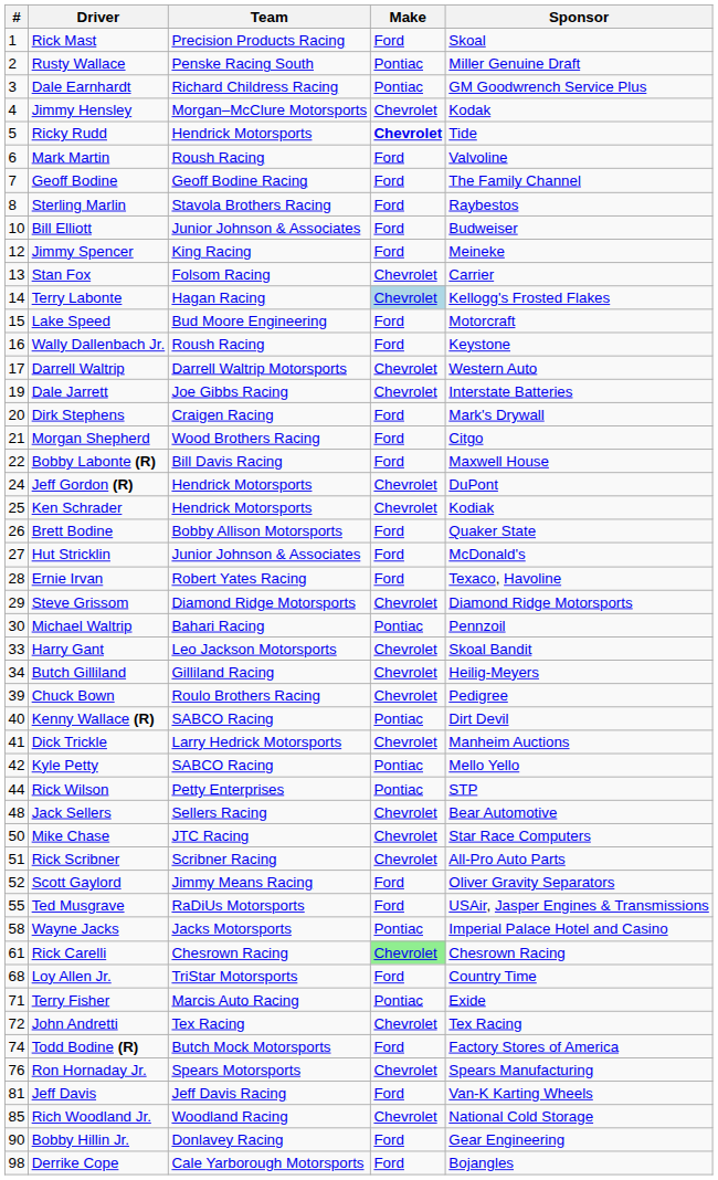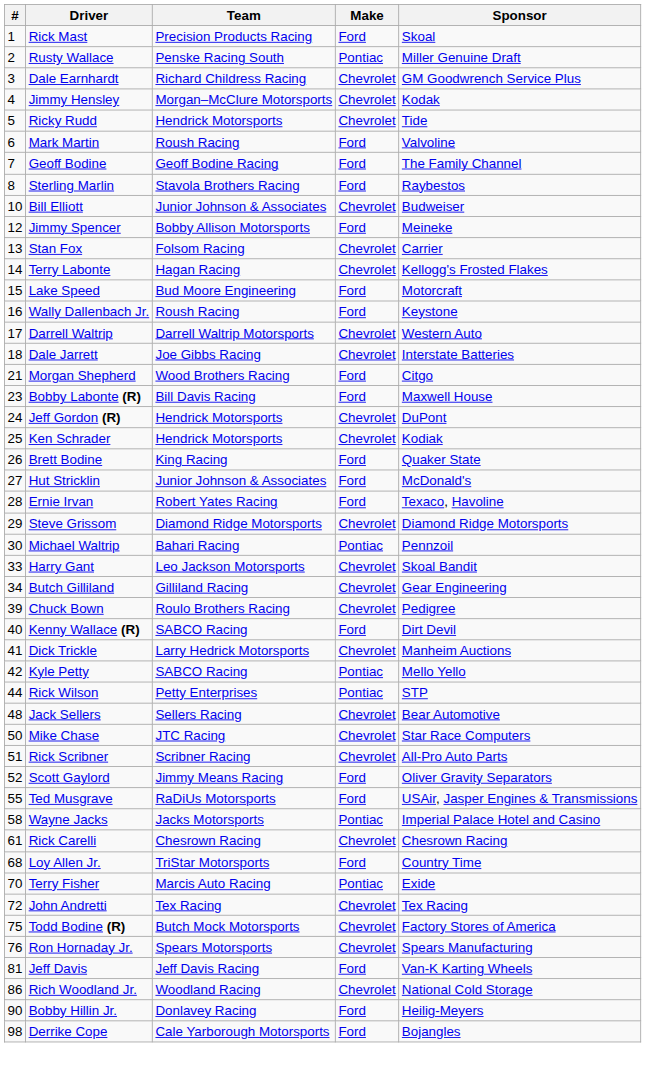 <table class="wikitable" style="font-size:95%">
 <tr>
 <th>#</th>
 <th>Driver</th>
 <th>Team</th>
 <th>Make</th>
 <th>Sponsor</th>
 </tr>
 <tr>
 <td>1</td>
 <td><a href='#'>Rick Mast</a></td>
 <td><a href='#'>Precision Products Racing</a></td>
 <td><a href='#'>Ford</a></td>
 <td><a href='#'>Skoal</a></td>
 </tr>
 <tr>
 <td>2</td>
 <td><a href='#'>Rusty Wallace</a></td>
 <td><a href='#'>Penske Racing South</a></td>
 <td><a href='#'>Pontiac</a></td>
 <td><a href='#'>Miller Genuine Draft</a></td>
 </tr>
 <tr>
 <td>3</td>
 <td><a href='#'>Dale Earnhardt</a></td>
 <td><a href='#'>Richard Childress Racing</a></td>
-<td><a href='#'>Pontiac</a></td>
+<td><a href='#'>Chevrolet</a></td>
 <td><a href='#'>GM Goodwrench Service Plus</a></td>
 </tr>
 <tr>
 <td>4</td>
 <td><a href='#'>Jimmy Hensley</a></td>
 <td><a href='#'>Morgan–McClure Motorsports</a></td>
 <td><a href='#'>Chevrolet</a></td>
 <td><a href='#'>Kodak</a></td>
 </tr>
 <tr>
 <td>5</td>
 <td><a href='#'>Ricky Rudd</a></td>
 <td><a href='#'>Hendrick Motorsports</a></td>
-<td><strong><a href='#'>Chevrolet</a></strong></td>
+<td><a href='#'>Chevrolet</a></td>
 <td><a href='#'>Tide</a></td>
 </tr>
 <tr>
 <td>6</td>
 <td><a href='#'>Mark Martin</a></td>
 <td><a href='#'>Roush Racing</a></td>
 <td><a href='#'>Ford</a></td>
 <td><a href='#'>Valvoline</a></td>
 </tr>
 <tr>
 <td>7</td>
 <td><a href='#'>Geoff Bodine</a></td>
 <td><a href='#'>Geoff Bodine Racing</a></td>
 <td><a href='#'>Ford</a></td>
 <td><a href='#'>The Family Channel</a></td>
 </tr>
 <tr>
 <td>8</td>
 <td><a href='#'>Sterling Marlin</a></td>
 <td><a href='#'>Stavola Brothers Racing</a></td>
 <td><a href='#'>Ford</a></td>
 <td><a href='#'>Raybestos</a></td>
 </tr>
 <tr>
 <td>10</td>
 <td><a href='#'>Bill Elliott</a></td>
 <td><a href='#'>Junior Johnson & Associates</a></td>
-<td><a href='#'>Ford</a></td>
+<td><a href='#'>Chevrolet</a></td>
 <td><a href='#'>Budweiser</a></td>
 </tr>
 <tr>
 <td>12</td>
 <td><a href='#'>Jimmy Spencer</a></td>
-<td><a href='#'>King Racing</a></td>
+<td><a href='#'>Bobby Allison Motorsports</a></td>
 <td><a href='#'>Ford</a></td>
 <td><a href='#'>Meineke</a></td>
 </tr>
 <tr>
 <td>13</td>
 <td><a href='#'>Stan Fox</a></td>
 <td><a href='#'>Folsom Racing</a></td>
 <td><a href='#'>Chevrolet</a></td>
 <td><a href='#'>Carrier</a></td>
 </tr>
 <tr>
 <td>14</td>
 <td><a href='#'>Terry Labonte</a></td>
 <td><a href='#'>Hagan Racing</a></td>
-<td style="background: lightblue;"><a href='#'>Chevrolet</a></td>
+<td><a href='#'>Chevrolet</a></td>
 <td><a href='#'>Kellogg's Frosted Flakes</a></td>
 </tr>
 <tr>
 <td>15</td>
 <td><a href='#'>Lake Speed</a></td>
 <td><a href='#'>Bud Moore Engineering</a></td>
 <td><a href='#'>Ford</a></td>
 <td><a href='#'>Motorcraft</a></td>
 </tr>
 <tr>
 <td>16</td>
 <td><a href='#'>Wally Dallenbach Jr.</a></td>
 <td><a href='#'>Roush Racing</a></td>
 <td><a href='#'>Ford</a></td>
 <td><a href='#'>Keystone</a></td>
 </tr>
 <tr>
 <td>17</td>
 <td><a href='#'>Darrell Waltrip</a></td>
 <td><a href='#'>Darrell Waltrip Motorsports</a></td>
 <td><a href='#'>Chevrolet</a></td>
 <td><a href='#'>Western Auto</a></td>
 </tr>
 <tr>
-<td>19</td>
+<td>18</td>
 <td><a href='#'>Dale Jarrett</a></td>
 <td><a href='#'>Joe Gibbs Racing</a></td>
 <td><a href='#'>Chevrolet</a></td>
 <td><a href='#'>Interstate Batteries</a></td>
-</tr>
-<tr>
-<td>20</td>
-<td><a href='#'>Dirk Stephens</a></td>
-<td><a href='#'>Craigen Racing</a></td>
-<td><a href='#'>Ford</a></td>
-<td><a href='#'>Mark's Drywall</a></td>
 </tr>
 <tr>
 <td>21</td>
 <td><a href='#'>Morgan Shepherd</a></td>
 <td><a href='#'>Wood Brothers Racing</a></td>
 <td><a href='#'>Ford</a></td>
 <td><a href='#'>Citgo</a></td>
 </tr>
 <tr>
-<td>22</td>
+<td>23</td>
 <td><a href='#'>Bobby Labonte</a> <strong>(R)</strong></td>
 <td><a href='#'>Bill Davis Racing</a></td>
 <td><a href='#'>Ford</a></td>
 <td><a href='#'>Maxwell House</a></td>
 </tr>
 <tr>
 <td>24</td>
 <td><a href='#'>Jeff Gordon</a> <strong>(R)</strong></td>
 <td><a href='#'>Hendrick Motorsports</a></td>
 <td><a href='#'>Chevrolet</a></td>
 <td><a href='#'>DuPont</a></td>
 </tr>
 <tr>
 <td>25</td>
 <td><a href='#'>Ken Schrader</a></td>
 <td><a href='#'>Hendrick Motorsports</a></td>
 <td><a href='#'>Chevrolet</a></td>
 <td><a href='#'>Kodiak</a></td>
 </tr>
 <tr>
 <td>26</td>
 <td><a href='#'>Brett Bodine</a></td>
-<td><a href='#'>Bobby Allison Motorsports</a></td>
+<td><a href='#'>King Racing</a></td>
 <td><a href='#'>Ford</a></td>
 <td><a href='#'>Quaker State</a></td>
 </tr>
 <tr>
 <td>27</td>
 <td><a href='#'>Hut Stricklin</a></td>
 <td><a href='#'>Junior Johnson & Associates</a></td>
 <td><a href='#'>Ford</a></td>
 <td><a href='#'>McDonald's</a></td>
 </tr>
 <tr>
 <td>28</td>
 <td><a href='#'>Ernie Irvan</a></td>
 <td><a href='#'>Robert Yates Racing</a></td>
 <td><a href='#'>Ford</a></td>
 <td><a href='#'>Texaco</a>, <a href='#'>Havoline</a></td>
 </tr>
 <tr>
 <td>29</td>
 <td><a href='#'>Steve Grissom</a></td>
 <td><a href='#'>Diamond Ridge Motorsports</a></td>
 <td><a href='#'>Chevrolet</a></td>
 <td><a href='#'>Diamond Ridge Motorsports</a></td>
 </tr>
 <tr>
 <td>30</td>
 <td><a href='#'>Michael Waltrip</a></td>
 <td><a href='#'>Bahari Racing</a></td>
 <td><a href='#'>Pontiac</a></td>
 <td><a href='#'>Pennzoil</a></td>
 </tr>
 <tr>
 <td>33</td>
 <td><a href='#'>Harry Gant</a></td>
 <td><a href='#'>Leo Jackson Motorsports</a></td>
 <td><a href='#'>Chevrolet</a></td>
 <td><a href='#'>Skoal Bandit</a></td>
 </tr>
 <tr>
 <td>34</td>
 <td><a href='#'>Butch Gilliland</a></td>
 <td><a href='#'>Gilliland Racing</a></td>
 <td><a href='#'>Chevrolet</a></td>
-<td><a href='#'>Heilig-Meyers</a></td>
+<td><a href='#'>Gear Engineering</a></td>
 </tr>
 <tr>
 <td>39</td>
 <td><a href='#'>Chuck Bown</a></td>
 <td><a href='#'>Roulo Brothers Racing</a></td>
 <td><a href='#'>Chevrolet</a></td>
 <td><a href='#'>Pedigree</a></td>
 </tr>
 <tr>
 <td>40</td>
 <td><a href='#'>Kenny Wallace</a> <strong>(R)</strong></td>
 <td><a href='#'>SABCO Racing</a></td>
-<td><a href='#'>Pontiac</a></td>
+<td><a href='#'>Ford</a></td>
 <td><a href='#'>Dirt Devil</a></td>
 </tr>
 <tr>
 <td>41</td>
 <td><a href='#'>Dick Trickle</a></td>
 <td><a href='#'>Larry Hedrick Motorsports</a></td>
 <td><a href='#'>Chevrolet</a></td>
 <td><a href='#'>Manheim Auctions</a></td>
 </tr>
 <tr>
 <td>42</td>
 <td><a href='#'>Kyle Petty</a></td>
 <td><a href='#'>SABCO Racing</a></td>
 <td><a href='#'>Pontiac</a></td>
 <td><a href='#'>Mello Yello</a></td>
 </tr>
 <tr>
 <td>44</td>
 <td><a href='#'>Rick Wilson</a></td>
 <td><a href='#'>Petty Enterprises</a></td>
 <td><a href='#'>Pontiac</a></td>
 <td><a href='#'>STP</a></td>
 </tr>
 <tr>
 <td>48</td>
 <td><a href='#'>Jack Sellers</a></td>
 <td><a href='#'>Sellers Racing</a></td>
 <td><a href='#'>Chevrolet</a></td>
 <td><a href='#'>Bear Automotive</a></td>
 </tr>
 <tr>
 <td>50</td>
 <td><a href='#'>Mike Chase</a></td>
 <td><a href='#'>JTC Racing</a></td>
 <td><a href='#'>Chevrolet</a></td>
 <td><a href='#'>Star Race Computers</a></td>
 </tr>
 <tr>
 <td>51</td>
 <td><a href='#'>Rick Scribner</a></td>
 <td><a href='#'>Scribner Racing</a></td>
 <td><a href='#'>Chevrolet</a></td>
 <td><a href='#'>All-Pro Auto Parts</a></td>
 </tr>
 <tr>
 <td>52</td>
 <td><a href='#'>Scott Gaylord</a></td>
 <td><a href='#'>Jimmy Means Racing</a></td>
 <td><a href='#'>Ford</a></td>
 <td><a href='#'>Oliver Gravity Separators</a></td>
 </tr>
 <tr>
 <td>55</td>
 <td><a href='#'>Ted Musgrave</a></td>
 <td><a href='#'>RaDiUs Motorsports</a></td>
 <td><a href='#'>Ford</a></td>
 <td><a href='#'>USAir</a>, <a href='#'>Jasper Engines & Transmissions</a></td>
 </tr>
 <tr>
 <td>58</td>
 <td><a href='#'>Wayne Jacks</a></td>
 <td><a href='#'>Jacks Motorsports</a></td>
 <td><a href='#'>Pontiac</a></td>
 <td><a href='#'>Imperial Palace Hotel and Casino</a></td>
 </tr>
 <tr>
 <td>61</td>
 <td><a href='#'>Rick Carelli</a></td>
 <td><a href='#'>Chesrown Racing</a></td>
-<td style="background: lightgreen;"><a href='#'>Chevrolet</a></td>
+<td><a href='#'>Chevrolet</a></td>
 <td><a href='#'>Chesrown Racing</a></td>
 </tr>
 <tr>
 <td>68</td>
 <td><a href='#'>Loy Allen Jr.</a></td>
 <td><a href='#'>TriStar Motorsports</a></td>
 <td><a href='#'>Ford</a></td>
 <td><a href='#'>Country Time</a></td>
 </tr>
 <tr>
-<td>71</td>
+<td>70</td>
 <td><a href='#'>Terry Fisher</a></td>
 <td><a href='#'>Marcis Auto Racing</a></td>
 <td><a href='#'>Pontiac</a></td>
 <td><a href='#'>Exide</a></td>
 </tr>
 <tr>
 <td>72</td>
 <td><a href='#'>John Andretti</a></td>
 <td><a href='#'>Tex Racing</a></td>
 <td><a href='#'>Chevrolet</a></td>
 <td><a href='#'>Tex Racing</a></td>
 </tr>
 <tr>
-<td>74</td>
+<td>75</td>
 <td><a href='#'>Todd Bodine</a> <strong>(R)</strong></td>
 <td><a href='#'>Butch Mock Motorsports</a></td>
-<td><a href='#'>Ford</a></td>
+<td><a href='#'>Chevrolet</a></td>
 <td><a href='#'>Factory Stores of America</a></td>
 </tr>
 <tr>
 <td>76</td>
 <td><a href='#'>Ron Hornaday Jr.</a></td>
 <td><a href='#'>Spears Motorsports</a></td>
 <td><a href='#'>Chevrolet</a></td>
 <td><a href='#'>Spears Manufacturing</a></td>
 </tr>
 <tr>
 <td>81</td>
 <td><a href='#'>Jeff Davis</a></td>
 <td><a href='#'>Jeff Davis Racing</a></td>
 <td><a href='#'>Ford</a></td>
 <td><a href='#'>Van-K Karting Wheels</a></td>
 </tr>
 <tr>
-<td>85</td>
+<td>86</td>
 <td><a href='#'>Rich Woodland Jr.</a></td>
 <td><a href='#'>Woodland Racing</a></td>
 <td><a href='#'>Chevrolet</a></td>
 <td><a href='#'>National Cold Storage</a></td>
 </tr>
 <tr>
 <td>90</td>
 <td><a href='#'>Bobby Hillin Jr.</a></td>
 <td><a href='#'>Donlavey Racing</a></td>
 <td><a href='#'>Ford</a></td>
-<td><a href='#'>Gear Engineering</a></td>
+<td><a href='#'>Heilig-Meyers</a></td>
 </tr>
 <tr>
 <td>98</td>
 <td><a href='#'>Derrike Cope</a></td>
 <td><a href='#'>Cale Yarborough Motorsports</a></td>
 <td><a href='#'>Ford</a></td>
 <td><a href='#'>Bojangles</a></td>
 </tr>
 </table>
